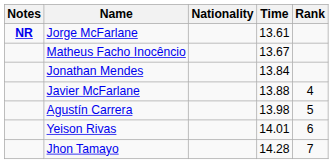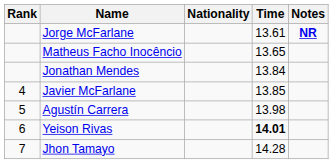 <table class="wikitable sortable" style="text-align:center">
 <tr>
-<th>Notes</th>
+<th>Rank</th>
 <th>Name</th>
 <th>Nationality</th>
 <th>Time</th>
-<th>Rank</th>
+<th>Notes</th>
 </tr>
 <tr>
-<td><strong><a href='#'>NR</a></strong></td>
+<td></td>
 <td align=left><a href='#'>Jorge McFarlane</a></td>
 <td align=left></td>
 <td>13.61</td>
-<td></td>
+<td><strong><a href='#'>NR</a></strong></td>
 </tr>
 <tr>
 <td></td>
 <td align=left><a href='#'>Matheus Facho Inocêncio</a></td>
 <td align=left></td>
-<td>13.67</td>
+<td>13.65</td>
 <td></td>
 </tr>
 <tr>
 <td></td>
 <td align=left><a href='#'>Jonathan Mendes</a></td>
 <td align=left></td>
 <td>13.84</td>
 <td></td>
 </tr>
 <tr>
-<td></td>
+<td>4</td>
 <td align=left><a href='#'>Javier McFarlane</a></td>
 <td align=left></td>
-<td>13.88</td>
-<td>4</td>
+<td>13.85</td>
+<td></td>
 </tr>
 <tr>
-<td></td>
+<td>5</td>
 <td align=left><a href='#'>Agustín Carrera</a></td>
 <td align=left></td>
 <td>13.98</td>
-<td>5</td>
+<td></td>
 </tr>
 <tr>
-<td></td>
+<td>6</td>
 <td align=left><a href='#'>Yeison Rivas</a></td>
 <td align=left></td>
-<td>14.01</td>
-<td>6</td>
+<td><strong>14.01</strong></td>
+<td></td>
 </tr>
 <tr>
-<td></td>
+<td>7</td>
 <td align=left><a href='#'>Jhon Tamayo</a></td>
 <td align=left></td>
 <td>14.28</td>
-<td>7</td>
+<td></td>
 </tr>
 </table>
